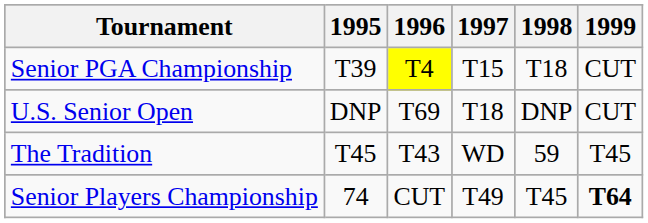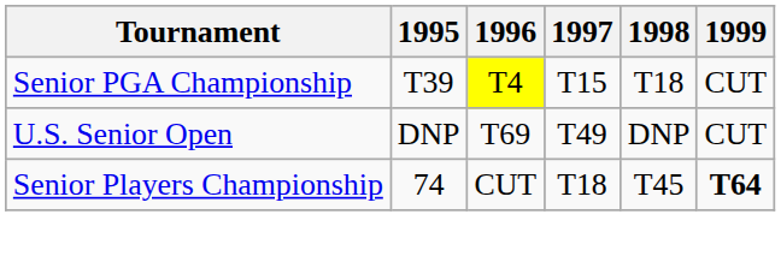 <table class="wikitable" style="font-size:95%;text-align:center;">
 <tr>
 <th>Tournament</th>
 <th>1995</th>
 <th>1996</th>
 <th>1997</th>
 <th>1998</th>
 <th>1999</th>
 </tr>
 <tr>
 <td align=left><a href='#'>Senior PGA Championship</a></td>
 <td>T39</td>
 <td style="background:yellow;">T4</td>
 <td>T15</td>
 <td>T18</td>
 <td>CUT</td>
 </tr>
 <tr>
 <td align=left><a href='#'>U.S. Senior Open</a></td>
 <td>DNP</td>
 <td>T69</td>
-<td>T18</td>
+<td>T49</td>
 <td>DNP</td>
 <td>CUT</td>
-</tr>
-<tr>
-<td align=left><a href='#'>The Tradition</a></td>
-<td>T45</td>
-<td>T43</td>
-<td>WD</td>
-<td>59</td>
-<td>T45</td>
 </tr>
 <tr>
 <td align=left><a href='#'>Senior Players Championship</a></td>
 <td>74</td>
 <td>CUT</td>
-<td>T49</td>
+<td>T18</td>
 <td>T45</td>
 <td><strong>T64</strong></td>
 </tr>
 </table>
